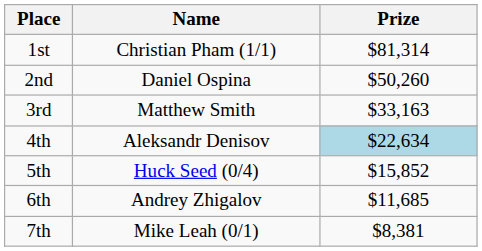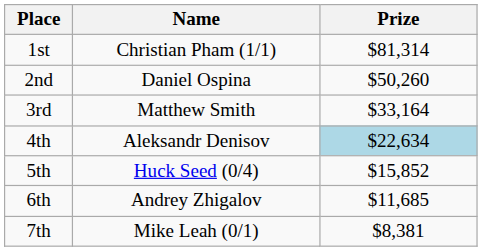 <table class="wikitable">
 <tr>
 <th width="50">Place</th>
 <th width="200">Name</th>
 <th width="125">Prize</th>
 </tr>
 <tr>
 <td align = "center">1st</td>
 <td align = "center">Christian Pham (1/1)</td>
 <td align = "center">$81,314</td>
 </tr>
 <tr>
 <td align = "center">2nd</td>
 <td align = "center">Daniel Ospina</td>
 <td align = "center">$50,260</td>
 </tr>
 <tr>
 <td align = "center">3rd</td>
 <td align = "center">Matthew Smith</td>
-<td align = "center">$33,163</td>
+<td align = "center">$33,164</td>
 </tr>
 <tr>
 <td align = "center">4th</td>
 <td align = "center">Aleksandr Denisov</td>
 <td align = "center" style="background: lightblue;">$22,634</td>
 </tr>
 <tr>
 <td align = "center">5th</td>
 <td align = "center"><a href='#'>Huck Seed</a> (0/4)</td>
 <td align = "center">$15,852</td>
 </tr>
 <tr>
 <td align = "center">6th</td>
 <td align = "center">Andrey Zhigalov</td>
 <td align = "center">$11,685</td>
 </tr>
 <tr>
 <td align = "center">7th</td>
 <td align = "center">Mike Leah (0/1)</td>
 <td align = "center">$8,381</td>
 </tr>
 </table>
